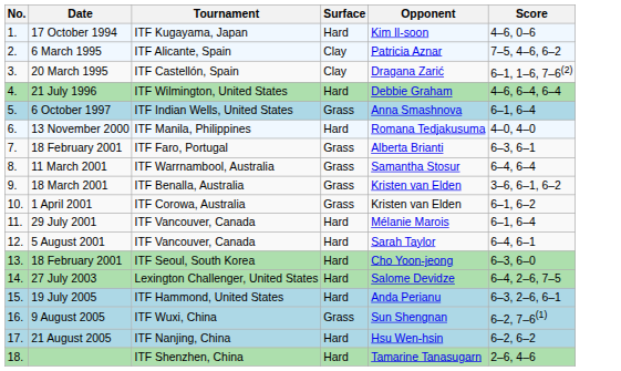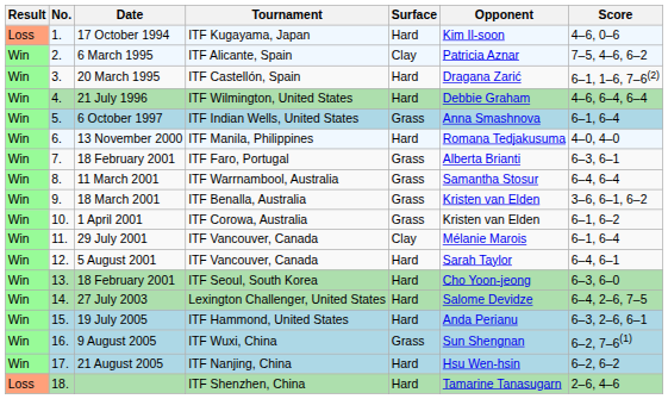 <table class="sortable wikitable" style=font-size:97%>
 <tr>
+<th>Result</th>
 <th>No.</th>
 <th>Date</th>
 <th>Tournament</th>
 <th>Surface</th>
 <th>Opponent</th>
 <th class="unsortable">Score</th>
 </tr>
 <tr bgcolor="#f0f8ff">
+<td bgcolor="FFA07A">Loss</td>
 <td>1.</td>
 <td>17 October 1994</td>
 <td>ITF Kugayama, Japan</td>
 <td>Hard</td>
 <td> <a href='#'>Kim Il-soon</a></td>
 <td>4–6, 0–6</td>
 </tr>
 <tr style="background:#f0f8ff;">
+<td style="background:#98fb98;">Win</td>
 <td>2.</td>
 <td>6 March 1995</td>
 <td>ITF Alicante, Spain</td>
 <td>Clay</td>
 <td> <a href='#'>Patricia Aznar</a></td>
 <td>7–5, 4–6, 6–2</td>
 </tr>
 <tr>
+<td style="background:#98fb98;">Win</td>
 <td>3.</td>
 <td>20 March 1995</td>
 <td>ITF Castellón, Spain</td>
-<td>Clay</td>
+<td>Hard</td>
 <td> <a href='#'>Dragana Zarić</a></td>
 <td>6–1, 1–6, 7–6<sup>(2)</sup></td>
 </tr>
 <tr bgcolor="#ADDFAD">
+<td style="background:#98fb98;">Win</td>
 <td>4.</td>
 <td>21 July 1996</td>
 <td>ITF Wilmington, United States</td>
 <td>Hard</td>
 <td> <a href='#'>Debbie Graham</a></td>
 <td>4–6, 6–4, 6–4</td>
 </tr>
 <tr style="background:lightblue;">
+<td style="background:#98fb98;">Win</td>
 <td>5.</td>
 <td>6 October 1997</td>
 <td>ITF Indian Wells, United States</td>
 <td>Grass</td>
 <td> <a href='#'>Anna Smashnova</a></td>
 <td>6–1, 6–4</td>
 </tr>
 <tr style="background:#f0f8ff;">
+<td style="background:#98fb98;">Win</td>
 <td>6.</td>
 <td>13 November 2000</td>
 <td>ITF Manila, Philippines</td>
 <td>Hard</td>
 <td> <a href='#'>Romana Tedjakusuma</a></td>
 <td>4–0, 4–0</td>
 </tr>
 <tr>
+<td style="background:#98fb98;">Win</td>
 <td>7.</td>
 <td>18 February 2001</td>
 <td>ITF Faro, Portugal</td>
 <td>Grass</td>
 <td> <a href='#'>Alberta Brianti</a></td>
 <td>6–3, 6–1</td>
 </tr>
 <tr>
+<td style="background:#98fb98;">Win</td>
 <td>8.</td>
 <td>11 March 2001</td>
 <td>ITF Warrnambool, Australia</td>
 <td>Grass</td>
 <td> <a href='#'>Samantha Stosur</a></td>
 <td>6–4, 6–4</td>
 </tr>
 <tr>
+<td style="background:#98fb98;">Win</td>
 <td>9.</td>
 <td>18 March 2001</td>
 <td>ITF Benalla, Australia</td>
 <td>Grass</td>
 <td> <a href='#'>Kristen van Elden</a></td>
 <td>3–6, 6–1, 6–2</td>
 </tr>
 <tr>
+<td style="background:#98fb98;">Win</td>
 <td>10.</td>
 <td>1 April 2001</td>
 <td>ITF Corowa, Australia</td>
 <td>Grass</td>
 <td> Kristen van Elden</td>
 <td>6–1, 6–2</td>
 </tr>
 <tr>
+<td style="background:#98fb98;">Win</td>
 <td>11.</td>
 <td>29 July 2001</td>
 <td>ITF Vancouver, Canada</td>
-<td>Hard</td>
+<td>Clay</td>
 <td> <a href='#'>Mélanie Marois</a></td>
 <td>6–1, 6–4</td>
 </tr>
 <tr>
+<td style="background:#98fb98;">Win</td>
 <td>12.</td>
 <td>5 August 2001</td>
 <td>ITF Vancouver, Canada</td>
 <td>Hard</td>
 <td> <a href='#'>Sarah Taylor</a></td>
 <td>6–4, 6–1</td>
 </tr>
 <tr style="background:#addfad;">
+<td style="background:#98fb98;">Win</td>
 <td>13.</td>
 <td>18 February 2001</td>
 <td>ITF Seoul, South Korea</td>
 <td>Hard</td>
 <td> <a href='#'>Cho Yoon-jeong</a></td>
 <td>6–3, 6–0</td>
 </tr>
 <tr style="background:#addfad;">
+<td style="background:#98fb98;">Win</td>
 <td>14.</td>
 <td>27 July 2003</td>
 <td>Lexington Challenger, United States</td>
 <td>Hard</td>
 <td> <a href='#'>Salome Devidze</a></td>
 <td>6–4, 2–6, 7–5</td>
 </tr>
 <tr style="background:lightblue;">
+<td style="background:#98fb98;">Win</td>
 <td>15.</td>
 <td>19 July 2005</td>
 <td>ITF Hammond, United States</td>
 <td>Hard</td>
 <td> <a href='#'>Anda Perianu</a></td>
 <td>6–3, 2–6, 6–1</td>
 </tr>
 <tr style="background:lightblue;">
+<td style="background:#98fb98;">Win</td>
 <td>16.</td>
 <td>9 August 2005</td>
 <td>ITF Wuxi, China</td>
 <td>Grass</td>
 <td> <a href='#'>Sun Shengnan</a></td>
 <td>6–2, 7–6<sup>(1)</sup></td>
 </tr>
 <tr style="background:lightblue;">
+<td style="background:#98fb98;">Win</td>
 <td>17.</td>
 <td>21 August 2005</td>
 <td>ITF Nanjing, China</td>
 <td>Hard</td>
 <td> <a href='#'>Hsu Wen-hsin</a></td>
 <td>6–2, 6–2</td>
 </tr>
 <tr style="background:#addfad;">
+<td bgcolor="FFA07A">Loss</td>
 <td>18.</td>
 <td></td>
 <td>ITF Shenzhen, China</td>
 <td>Hard</td>
 <td> <a href='#'>Tamarine Tanasugarn</a></td>
 <td>2–6, 4–6</td>
 </tr>
 </table>
